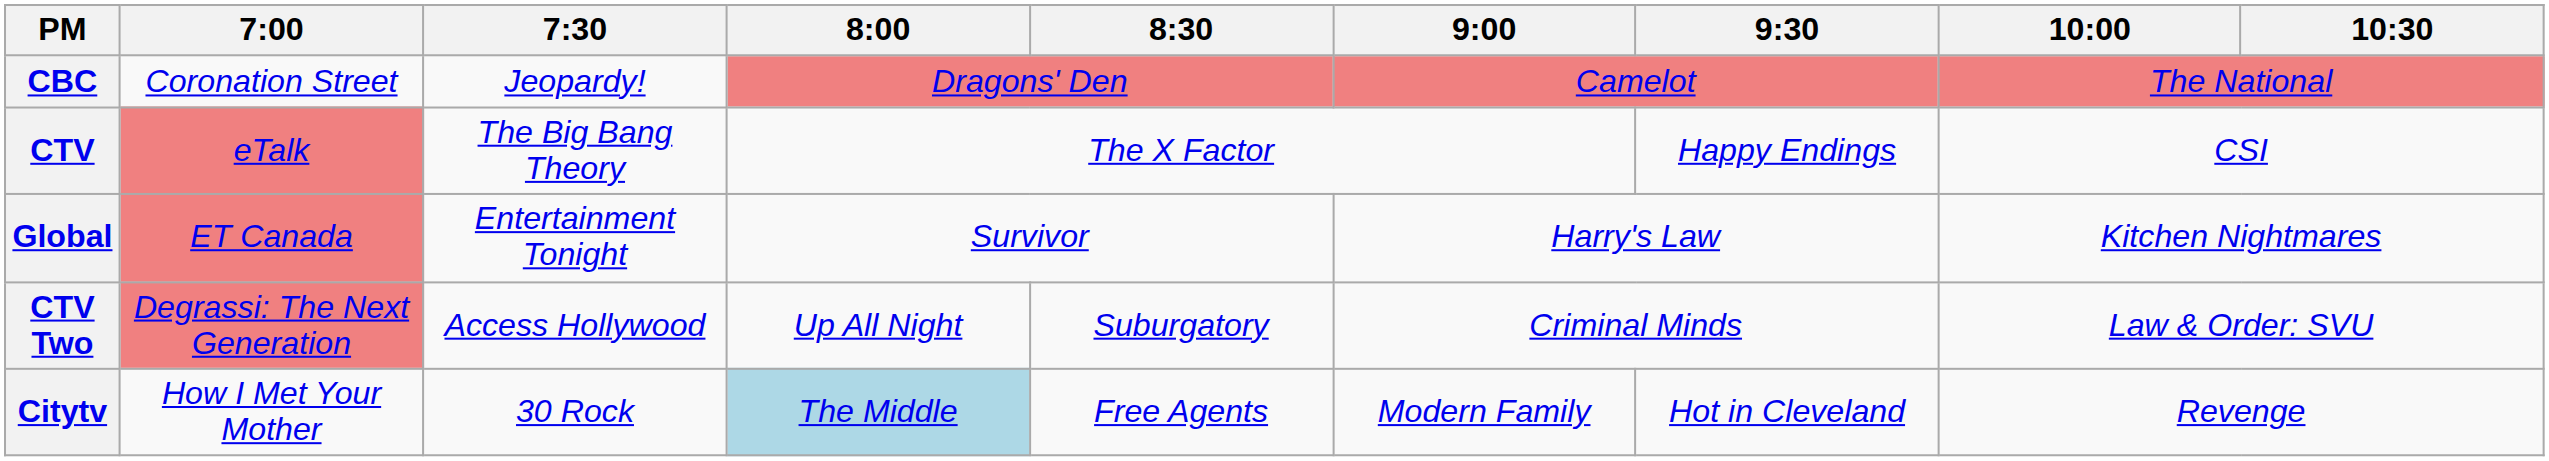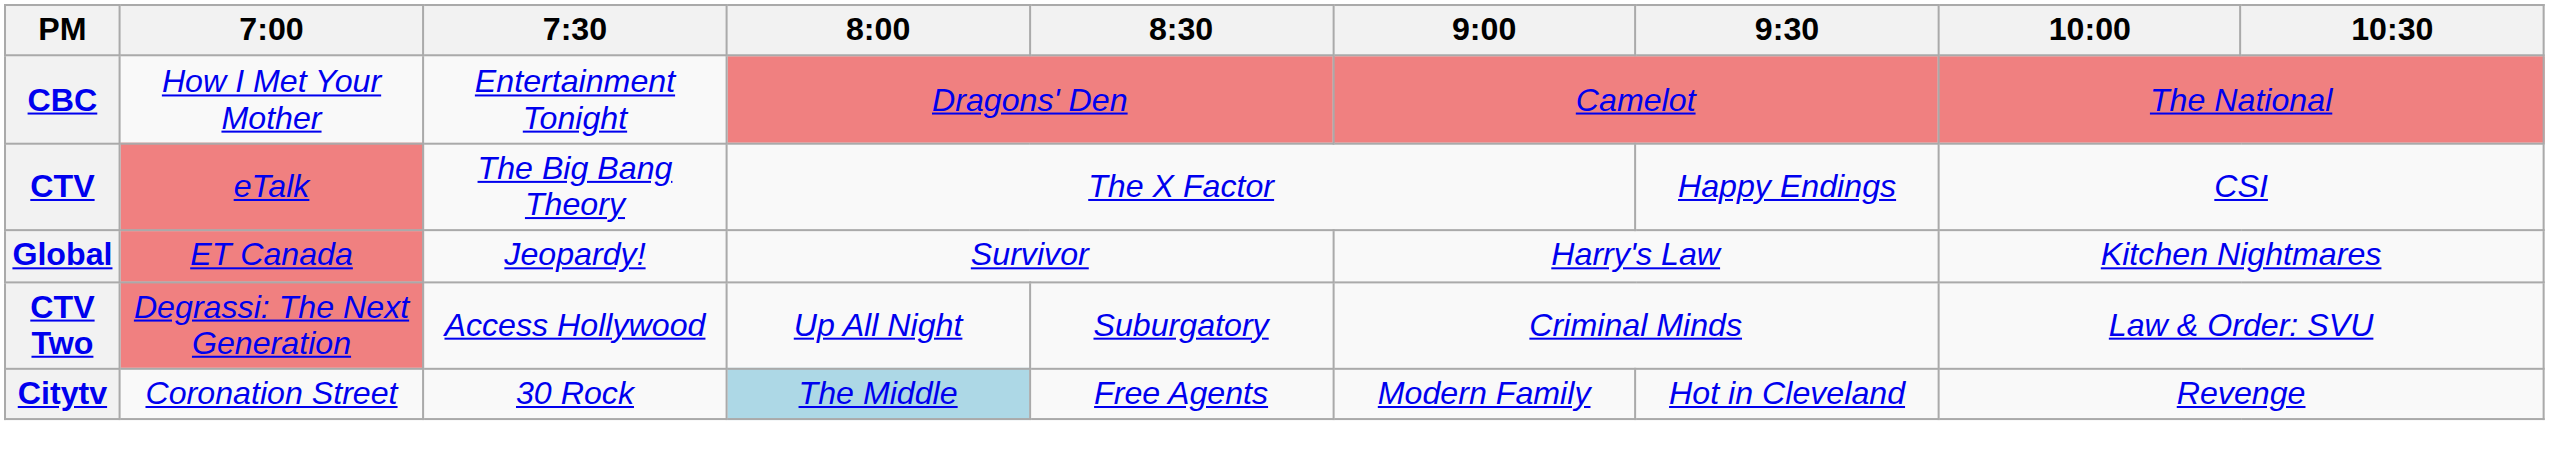 <table class="wikitable" width="100%">
 <tr>
 <th width="4%">PM</th>
 <th width="12%">7:00</th>
 <th width="12%">7:30</th>
 <th width="12%">8:00</th>
 <th width="12%">8:30</th>
 <th width="12%">9:00</th>
 <th width="12%">9:30</th>
 <th width="12%">10:00</th>
 <th width="12%">10:30</th>
 </tr>
 <tr align="center">
 <th><a href='#'>CBC</a></th>
-<td colspan="1" align=center><em><a href='#'>Coronation Street</a></em></td>
-<td colspan="1" align=center><em><a href='#'>Jeopardy!</a></em></td>
+<td colspan="1" align=center><em><a href='#'>How I Met Your Mother</a></em></td>
+<td colspan="1" align=center><em><a href='#'>Entertainment Tonight</a></em></td>
 <td colspan="2" align=center bgcolor="#F08080"><em><a href='#'>Dragons' Den</a></em></td>
 <td colspan="2" align=center bgcolor="#F08080"><em><a href='#'>Camelot</a></em></td>
 <td colspan="2" align=center bgcolor="#F08080"><em><a href='#'>The National</a></em></td>
 </tr>
 <tr align="center">
 <th><a href='#'>CTV</a></th>
 <td colspan="1" align=center bgcolor="#F08080"><em><a href='#'>eTalk</a></em></td>
 <td colspan="1" align=center><em><a href='#'>The Big Bang Theory</a></em></td>
 <td colspan="3" align=center><em><a href='#'>The X Factor</a></em></td>
 <td colspan="1" align=center><em><a href='#'>Happy Endings</a></em></td>
 <td colspan="2" align=center><em><a href='#'>CSI</a></em></td>
 </tr>
 <tr align="center">
 <th><a href='#'>Global</a></th>
 <td colspan="1" align=center bgcolor="#F08080"><em><a href='#'>ET Canada</a></em></td>
-<td colspan="1" align=center><em><a href='#'>Entertainment Tonight</a></em></td>
+<td colspan="1" align=center><em><a href='#'>Jeopardy!</a></em></td>
 <td colspan="2" align=center><em><a href='#'>Survivor</a></em></td>
 <td colspan="2" align=center><em><a href='#'>Harry's Law</a></em></td>
 <td colspan="2" align=center><em><a href='#'>Kitchen Nightmares</a></em></td>
 </tr>
 <tr align="center">
 <th><a href='#'>CTV Two</a></th>
 <td colspan="1" bgcolor="#F08080"><em><a href='#'>Degrassi: The Next Generation</a></em></td>
 <td colspan="1"><em><a href='#'>Access Hollywood</a></em></td>
 <td colspan="1" align=center><em><a href='#'>Up All Night</a></em></td>
 <td colspan="1" align=center><em><a href='#'>Suburgatory</a></em></td>
 <td colspan="2" align=center><em><a href='#'>Criminal Minds</a></em></td>
 <td colspan="2" align=center><em><a href='#'>Law & Order: SVU</a></em></td>
 </tr>
 <tr align="center">
 <th><a href='#'>Citytv</a></th>
-<td colspan="1" align=center><em><a href='#'>How I Met Your Mother</a></em></td>
+<td colspan="1" align=center><em><a href='#'>Coronation Street</a></em></td>
 <td colspan="1" align=center><em><a href='#'>30 Rock</a></em></td>
 <td colspan="1" align=center style="background: lightblue;"><em><a href='#'>The Middle</a></em></td>
 <td colspan="1" align=center><em><a href='#'>Free Agents</a></em></td>
 <td colspan="1" align=center><em><a href='#'>Modern Family</a></em></td>
 <td colspan="1" align=center><em><a href='#'>Hot in Cleveland</a></em></td>
 <td colspan="2" align=center><em><a href='#'>Revenge</a></em></td>
 </tr>
 </table>
